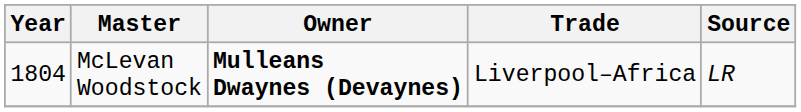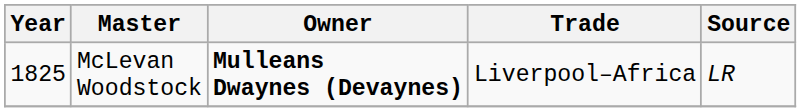 <table class=" wikitable">
 <tr>
 <th>Year</th>
 <th>Master</th>
 <th>Owner</th>
 <th>Trade</th>
 <th>Source</th>
 </tr>
 <tr>
-<td>1804</td>
+<td>1825</td>
 <td>McLevan<br>Woodstock</td>
 <td><strong>Mulleans<br>Dwaynes (Devaynes)</strong></td>
 <td>Liverpool–Africa</td>
 <td><em>LR</em></td>
 </tr>
 <tr>
 </tr>
 </table>
